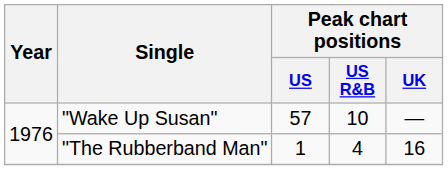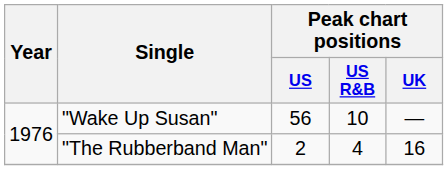 <table class="wikitable" style="text-align:center;">
 <tr>
 <th rowspan="2">Year</th>
 <th rowspan="2">Single</th>
 <th colspan="3">Peak chart positions</th>
 </tr>
 <tr style="font-size:smaller;">
 <th width="40"><a href='#'>US</a><br></th>
 <th width="40"><a href='#'>US<br>R&B</a><br></th>
 <th width="40"><a href='#'>UK</a><br></th>
 </tr>
 <tr>
 <td rowspan="2">1976</td>
 <td align="left">"Wake Up Susan"</td>
-<td>57</td>
+<td>56</td>
 <td>10</td>
 <td>—</td>
 </tr>
 <tr>
 <td align="left">"The Rubberband Man"</td>
-<td>1</td>
+<td>2</td>
 <td>4</td>
 <td>16</td>
 </tr>
 <tr>
 </tr>
 </table>
